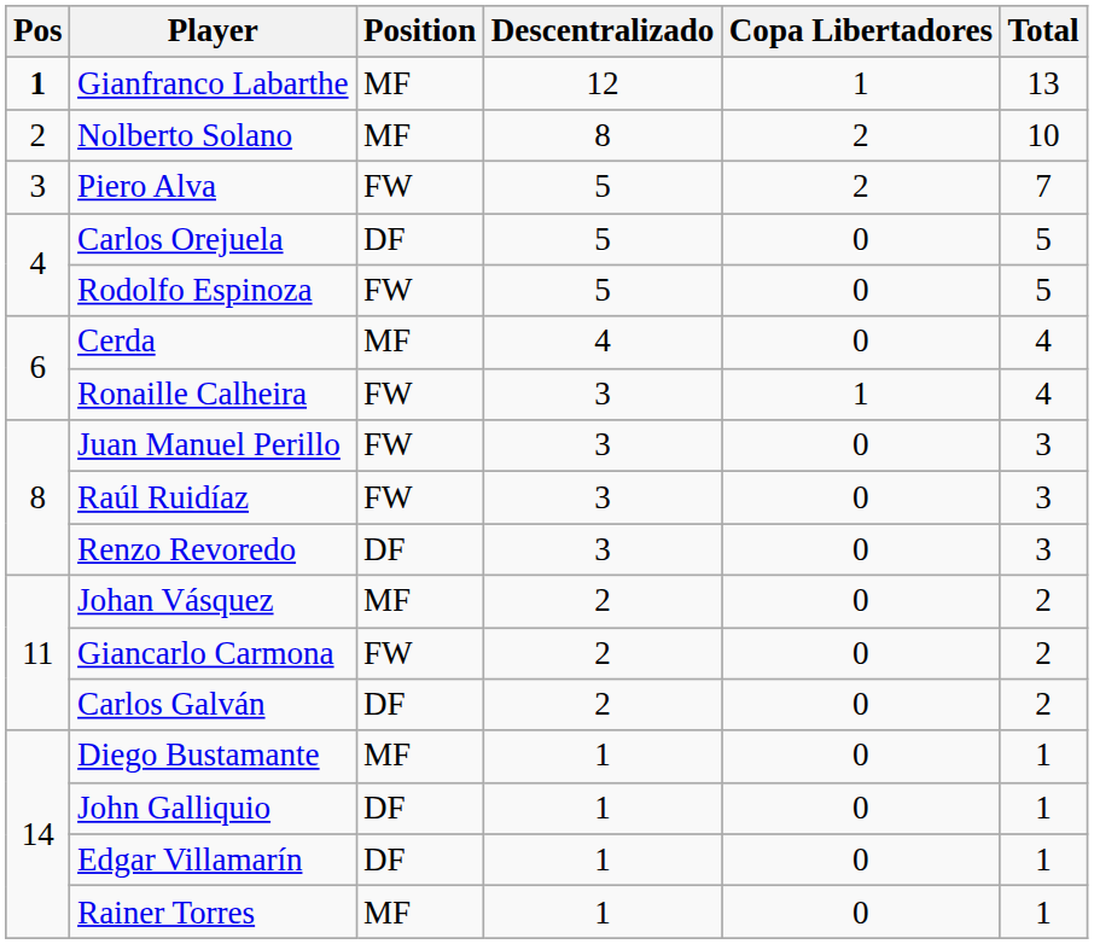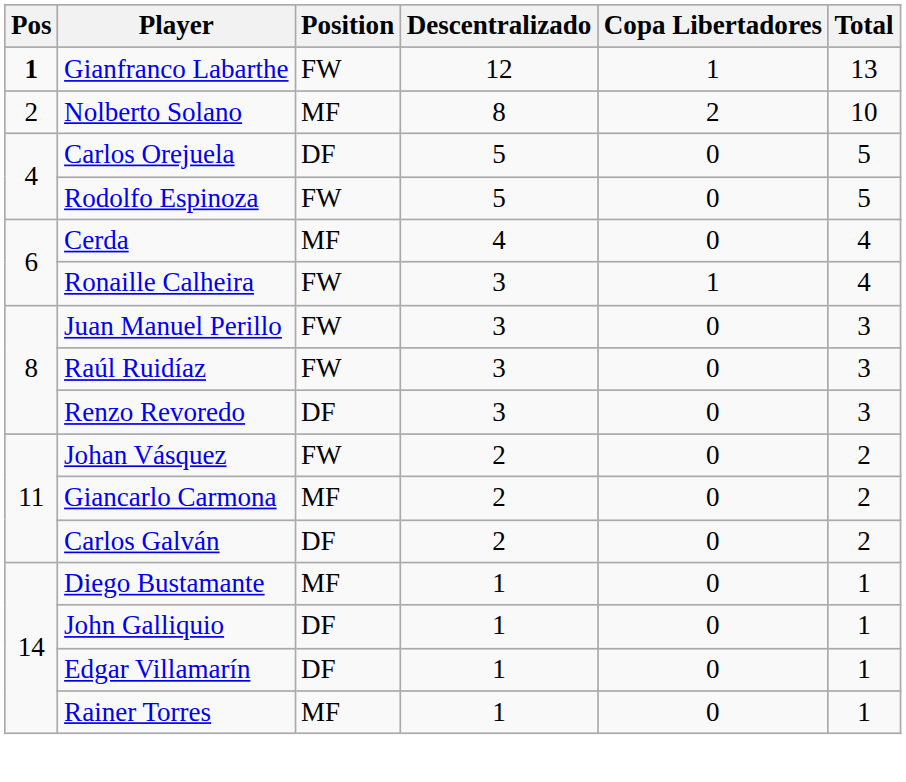 <table class="wikitable">
 <tr>
 <th>Pos</th>
 <th>Player</th>
 <th>Position</th>
 <th>Descentralizado</th>
 <th>Copa Libertadores</th>
 <th>Total</th>
 </tr>
 <tr>
 <td align=center><strong>1</strong></td>
 <td> <a href='#'>Gianfranco Labarthe</a></td>
-<td>MF</td>
+<td>FW</td>
 <td align=center>12</td>
 <td align=center>1</td>
 <td align=center>13</td>
 </tr>
 <tr>
 <td align=center>2</td>
 <td> <a href='#'>Nolberto Solano</a></td>
 <td>MF</td>
 <td align=center>8</td>
 <td align=center>2</td>
 <td align=center>10</td>
-</tr>
-<tr>
-<td align=center>3</td>
-<td> <a href='#'>Piero Alva</a></td>
-<td>FW</td>
-<td align=center>5</td>
-<td align=center>2</td>
-<td align=center>7</td>
 </tr>
 <tr>
 <td rowspan="2" align=center>4</td>
 <td> <a href='#'>Carlos Orejuela</a></td>
 <td>DF</td>
 <td align=center>5</td>
 <td align=center>0</td>
 <td align=center>5</td>
 </tr>
 <tr>
 <td> <a href='#'>Rodolfo Espinoza</a></td>
 <td>FW</td>
 <td align=center>5</td>
 <td align=center>0</td>
 <td align=center>5</td>
 </tr>
 <tr>
 <td rowspan="2" align=center>6</td>
 <td> <a href='#'>Cerda</a></td>
 <td>MF</td>
 <td align=center>4</td>
 <td align=center>0</td>
 <td align=center>4</td>
 </tr>
 <tr>
 <td> <a href='#'>Ronaille Calheira</a></td>
 <td>FW</td>
 <td align=center>3</td>
 <td align=center>1</td>
 <td align=center>4</td>
 </tr>
 <tr>
 <td rowspan="3" align=center>8</td>
 <td> <a href='#'>Juan Manuel Perillo</a></td>
 <td>FW</td>
 <td align=center>3</td>
 <td align=center>0</td>
 <td align=center>3</td>
 </tr>
 <tr>
 <td> <a href='#'>Raúl Ruidíaz</a></td>
 <td>FW</td>
 <td align=center>3</td>
 <td align=center>0</td>
 <td align=center>3</td>
 </tr>
 <tr>
 <td> <a href='#'>Renzo Revoredo</a></td>
 <td>DF</td>
 <td align=center>3</td>
 <td align=center>0</td>
 <td align=center>3</td>
 </tr>
 <tr>
 <td rowspan="3" align=center>11</td>
 <td> <a href='#'>Johan Vásquez</a></td>
-<td>MF</td>
+<td>FW</td>
 <td align=center>2</td>
 <td align=center>0</td>
 <td align=center>2</td>
 </tr>
 <tr>
 <td> <a href='#'>Giancarlo Carmona</a></td>
-<td>FW</td>
+<td>MF</td>
 <td align=center>2</td>
 <td align=center>0</td>
 <td align=center>2</td>
 </tr>
 <tr>
 <td> <a href='#'>Carlos Galván</a></td>
 <td>DF</td>
 <td align=center>2</td>
 <td align=center>0</td>
 <td align=center>2</td>
 </tr>
 <tr>
 <td rowspan="4" align=center>14</td>
 <td> <a href='#'>Diego Bustamante</a></td>
 <td>MF</td>
 <td align=center>1</td>
 <td align=center>0</td>
 <td align=center>1</td>
 </tr>
 <tr>
 <td> <a href='#'>John Galliquio</a></td>
 <td>DF</td>
 <td align=center>1</td>
 <td align=center>0</td>
 <td align=center>1</td>
 </tr>
 <tr>
 <td> <a href='#'>Edgar Villamarín</a></td>
 <td>DF</td>
 <td align=center>1</td>
 <td align=center>0</td>
 <td align=center>1</td>
 </tr>
 <tr>
 <td> <a href='#'>Rainer Torres</a></td>
 <td>MF</td>
 <td align=center>1</td>
 <td align=center>0</td>
 <td align=center>1</td>
 </tr>
 </table>
